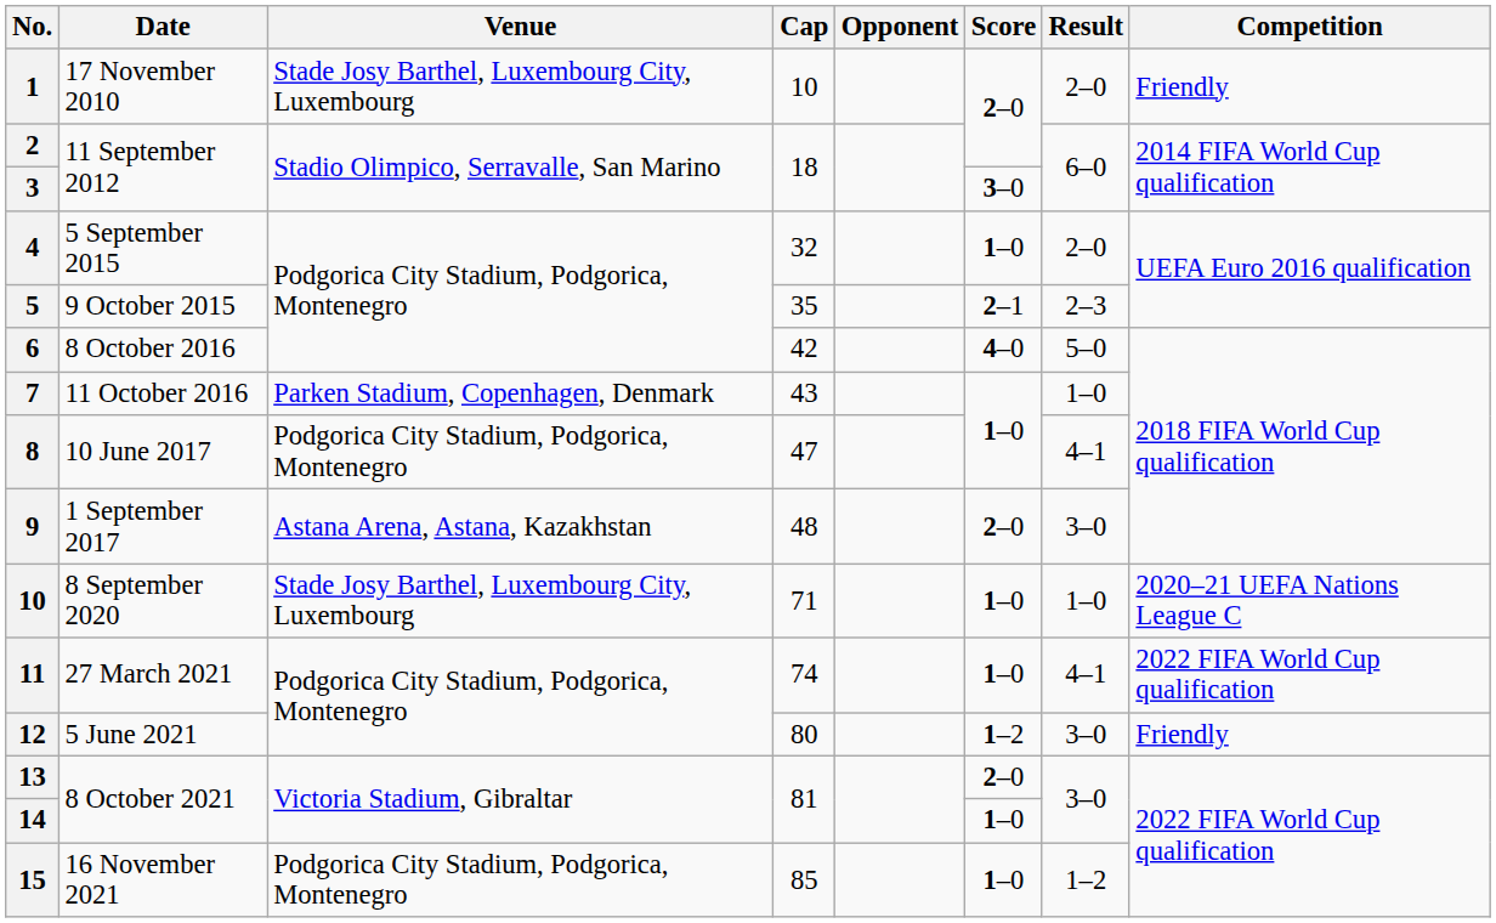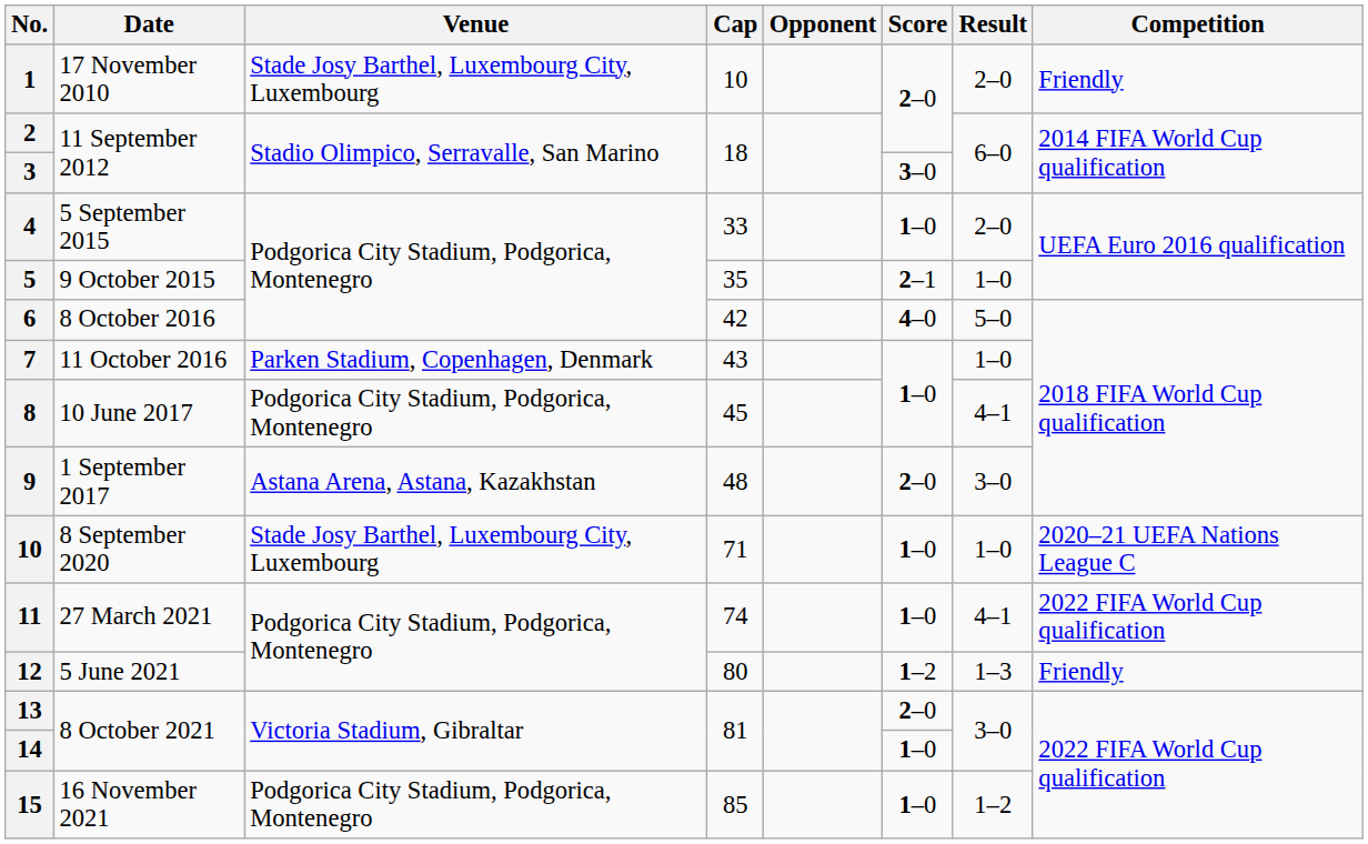 <table class="wikitable sortable plainrowheaders">
 <tr>
 <th scope=col>No.</th>
 <th scope=col data-sort-type=date>Date</th>
 <th scope=col>Venue</th>
 <th scope=col>Cap</th>
 <th scope=col>Opponent</th>
 <th scope=col>Score</th>
 <th scope=col>Result</th>
 <th scope=col>Competition</th>
 </tr>
 <tr>
 <th scope=row>1</th>
 <td>17 November 2010</td>
 <td><a href='#'>Stade Josy Barthel</a>, <a href='#'>Luxembourg City</a>, Luxembourg</td>
 <td align=center>10</td>
 <td></td>
 <td rowspan=2 align=center><strong>2</strong>–0</td>
 <td align=center>2–0</td>
 <td><a href='#'>Friendly</a></td>
 </tr>
 <tr>
 <th scope=row>2</th>
 <td rowspan=2>11 September 2012</td>
 <td rowspan=2><a href='#'>Stadio Olimpico</a>, <a href='#'>Serravalle</a>, San Marino</td>
 <td rowspan=2 align=center>18</td>
 <td rowspan=2></td>
 <td rowspan=2 align=center>6–0</td>
 <td rowspan=2><a href='#'>2014 FIFA World Cup qualification</a></td>
 </tr>
 <tr>
 <th scope=row>3</th>
 <td align=center><strong>3</strong>–0</td>
 </tr>
 <tr>
 <th scope=row>4</th>
 <td>5 September 2015</td>
 <td rowspan=3>Podgorica City Stadium, Podgorica, Montenegro</td>
-<td align=center>32</td>
+<td align=center>33</td>
 <td></td>
 <td align=center><strong>1</strong>–0</td>
 <td align=center>2–0</td>
 <td rowspan=2><a href='#'>UEFA Euro 2016 qualification</a></td>
 </tr>
 <tr>
 <th scope=row>5</th>
 <td>9 October 2015</td>
 <td align=center>35</td>
 <td></td>
 <td align=center><strong>2</strong>–1</td>
-<td align=center>2–3</td>
+<td align=center>1–0</td>
 </tr>
 <tr>
 <th scope=row>6</th>
 <td>8 October 2016</td>
 <td align=center>42</td>
 <td></td>
 <td align=center><strong>4</strong>–0</td>
 <td align=center>5–0</td>
 <td rowspan=4><a href='#'>2018 FIFA World Cup qualification</a></td>
 </tr>
 <tr>
 <th scope=row>7</th>
 <td>11 October 2016</td>
 <td><a href='#'>Parken Stadium</a>, <a href='#'>Copenhagen</a>, Denmark</td>
 <td align=center>43</td>
 <td></td>
 <td rowspan=2 align=center><strong>1</strong>–0</td>
 <td align=center>1–0</td>
 </tr>
 <tr>
 <th scope=row>8</th>
 <td>10 June 2017</td>
 <td>Podgorica City Stadium, Podgorica, Montenegro</td>
-<td align=center>47</td>
+<td align=center>45</td>
 <td></td>
 <td align=center>4–1</td>
 </tr>
 <tr>
 <th scope=row>9</th>
 <td>1 September 2017</td>
 <td><a href='#'>Astana Arena</a>, <a href='#'>Astana</a>, Kazakhstan</td>
 <td align=center>48</td>
 <td></td>
 <td align=center><strong>2</strong>–0</td>
 <td align=center>3–0</td>
 </tr>
 <tr>
 <th scope=row>10</th>
 <td>8 September 2020</td>
 <td><a href='#'>Stade Josy Barthel</a>, <a href='#'>Luxembourg City</a>, Luxembourg</td>
 <td align=center>71</td>
 <td></td>
 <td align=center><strong>1</strong>–0</td>
 <td align=center>1–0</td>
 <td><a href='#'>2020–21 UEFA Nations League C</a></td>
 </tr>
 <tr>
 <th scope=row>11</th>
 <td>27 March 2021</td>
 <td rowspan=2>Podgorica City Stadium, Podgorica, Montenegro</td>
 <td align=center>74</td>
 <td></td>
 <td align=center><strong>1</strong>–0</td>
 <td align=center>4–1</td>
 <td><a href='#'>2022 FIFA World Cup qualification</a></td>
 </tr>
 <tr>
 <th scope=row>12</th>
 <td>5 June 2021</td>
 <td align=center>80</td>
 <td></td>
 <td align=center><strong>1</strong>–2</td>
-<td align=center>3–0</td>
+<td align=center>1–3</td>
 <td><a href='#'>Friendly</a></td>
 </tr>
 <tr>
 <th scope=row>13</th>
 <td rowspan=2>8 October 2021</td>
 <td rowspan=2><a href='#'>Victoria Stadium</a>, Gibraltar</td>
 <td rowspan=2 align=center>81</td>
 <td rowspan=2></td>
 <td align=center><strong>2</strong>–0</td>
 <td rowspan=2 align=center>3–0</td>
 <td rowspan=3><a href='#'>2022 FIFA World Cup qualification</a></td>
 </tr>
 <tr>
 <th scope=row>14</th>
 <td align=center><strong>1</strong>–0</td>
 </tr>
 <tr>
 <th scope=row>15</th>
 <td rowspan=2>16 November 2021</td>
 <td>Podgorica City Stadium, Podgorica, Montenegro</td>
 <td align=center>85</td>
 <td></td>
 <td align=center><strong>1</strong>–0</td>
 <td align=center>1–2</td>
 </tr>
 </table>
